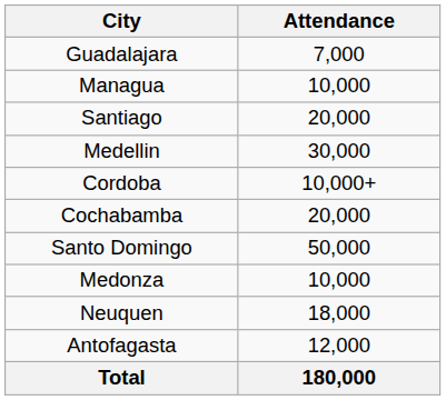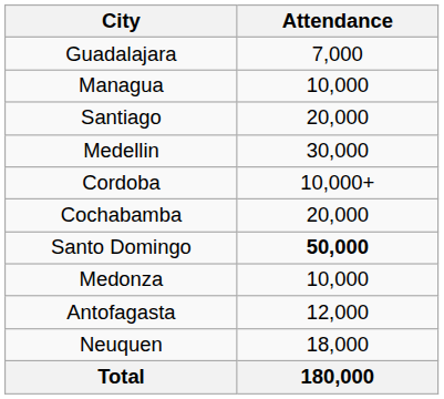 <table class="wikitable" style="text-align:center;">
 <tr>
 <th style="width:175px;">City</th>
 <th style="width:150px;">Attendance</th>
 </tr>
 <tr>
 <td>Guadalajara</td>
 <td>7,000</td>
 </tr>
 <tr>
 <td>Managua</td>
 <td>10,000</td>
 </tr>
 <tr>
 <td>Santiago</td>
 <td>20,000</td>
 </tr>
 <tr>
 <td>Medellin</td>
 <td>30,000</td>
 </tr>
 <tr>
 <td>Cordoba</td>
 <td>10,000+</td>
 </tr>
 <tr>
 <td>Cochabamba</td>
 <td>20,000</td>
 </tr>
 <tr>
 <td>Santo Domingo</td>
-<td>50,000</td>
+<td><strong>50,000</strong></td>
 </tr>
 <tr>
 <td>Medonza</td>
 <td>10,000</td>
 </tr>
 <tr>
+<td>Antofagasta</td>
+<td>12,000</td>
+</tr>
+<tr>
 <td>Neuquen</td>
 <td>18,000</td>
-</tr>
-<tr>
-<td>Antofagasta</td>
-<td>12,000</td>
 </tr>
 <tr>
 <th>Total</th>
 <th>180,000</th>
 </tr>
 </table>
